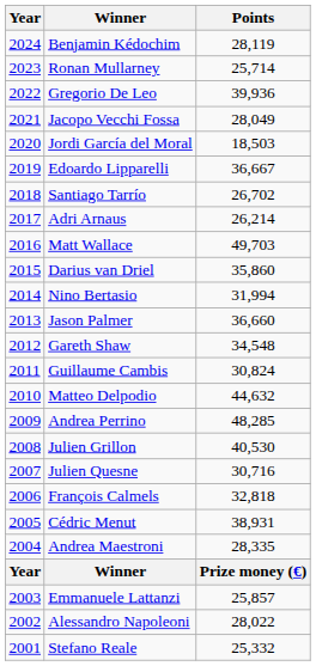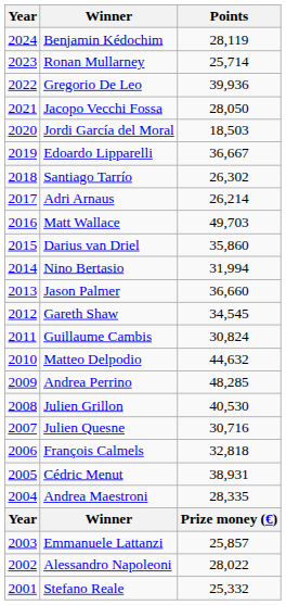 <table class=wikitable>
 <tr>
 <th>Year</th>
 <th>Winner</th>
 <th>Points</th>
 </tr>
 <tr>
 <td><a href='#'>2024</a></td>
 <td> <a href='#'>Benjamin Kédochim</a></td>
 <td align=center>28,119</td>
 </tr>
 <tr>
 <td><a href='#'>2023</a></td>
 <td> <a href='#'>Ronan Mullarney</a></td>
 <td align=center>25,714</td>
 </tr>
 <tr>
 <td><a href='#'>2022</a></td>
 <td> <a href='#'>Gregorio De Leo</a></td>
 <td align=center>39,936</td>
 </tr>
 <tr>
 <td><a href='#'>2021</a></td>
 <td> <a href='#'>Jacopo Vecchi Fossa</a></td>
-<td align=center>28,049</td>
+<td align=center>28,050</td>
 </tr>
 <tr>
 <td><a href='#'>2020</a></td>
 <td> <a href='#'>Jordi García del Moral</a></td>
 <td align=center>18,503</td>
 </tr>
 <tr>
 <td><a href='#'>2019</a></td>
 <td> <a href='#'>Edoardo Lipparelli</a></td>
 <td align=center>36,667</td>
 </tr>
 <tr>
 <td><a href='#'>2018</a></td>
 <td> <a href='#'>Santiago Tarrío</a></td>
-<td align=center>26,702</td>
+<td align=center>26,302</td>
 </tr>
 <tr>
 <td><a href='#'>2017</a></td>
 <td> <a href='#'>Adri Arnaus</a></td>
 <td align=center>26,214</td>
 </tr>
 <tr>
 <td><a href='#'>2016</a></td>
 <td> <a href='#'>Matt Wallace</a></td>
 <td align=center>49,703</td>
 </tr>
 <tr>
 <td><a href='#'>2015</a></td>
 <td> <a href='#'>Darius van Driel</a></td>
 <td align=center>35,860</td>
 </tr>
 <tr>
 <td><a href='#'>2014</a></td>
 <td> <a href='#'>Nino Bertasio</a></td>
 <td align=center>31,994</td>
 </tr>
 <tr>
 <td><a href='#'>2013</a></td>
 <td> <a href='#'>Jason Palmer</a></td>
 <td align=center>36,660</td>
 </tr>
 <tr>
 <td><a href='#'>2012</a></td>
 <td> <a href='#'>Gareth Shaw</a></td>
-<td align=center>34,548</td>
+<td align=center>34,545</td>
 </tr>
 <tr>
 <td><a href='#'>2011</a></td>
 <td> <a href='#'>Guillaume Cambis</a></td>
 <td align=center>30,824</td>
 </tr>
 <tr>
 <td><a href='#'>2010</a></td>
 <td> <a href='#'>Matteo Delpodio</a></td>
 <td align=center>44,632</td>
 </tr>
 <tr>
 <td><a href='#'>2009</a></td>
 <td> <a href='#'>Andrea Perrino</a></td>
 <td align=center>48,285</td>
 </tr>
 <tr>
 <td><a href='#'>2008</a></td>
 <td> <a href='#'>Julien Grillon</a></td>
 <td align=center>40,530</td>
 </tr>
 <tr>
 <td><a href='#'>2007</a></td>
 <td> <a href='#'>Julien Quesne</a></td>
 <td align=center>30,716</td>
 </tr>
 <tr>
 <td><a href='#'>2006</a></td>
 <td> <a href='#'>François Calmels</a></td>
 <td align=center>32,818</td>
 </tr>
 <tr>
 <td><a href='#'>2005</a></td>
 <td> <a href='#'>Cédric Menut</a></td>
 <td align=center>38,931</td>
 </tr>
 <tr>
 <td><a href='#'>2004</a></td>
 <td> <a href='#'>Andrea Maestroni</a></td>
 <td align=center>28,335</td>
 </tr>
 <tr>
 <th>Year</th>
 <th>Winner</th>
 <th>Prize money (<a href='#'>€</a>)</th>
 </tr>
 <tr>
 <td><a href='#'>2003</a></td>
 <td> <a href='#'>Emmanuele Lattanzi</a></td>
 <td align=center>25,857</td>
 </tr>
 <tr>
 <td><a href='#'>2002</a></td>
 <td> <a href='#'>Alessandro Napoleoni</a></td>
 <td align=center>28,022</td>
 </tr>
 <tr>
 <td><a href='#'>2001</a></td>
 <td> <a href='#'>Stefano Reale</a></td>
 <td align=center>25,332</td>
 </tr>
 </table>
